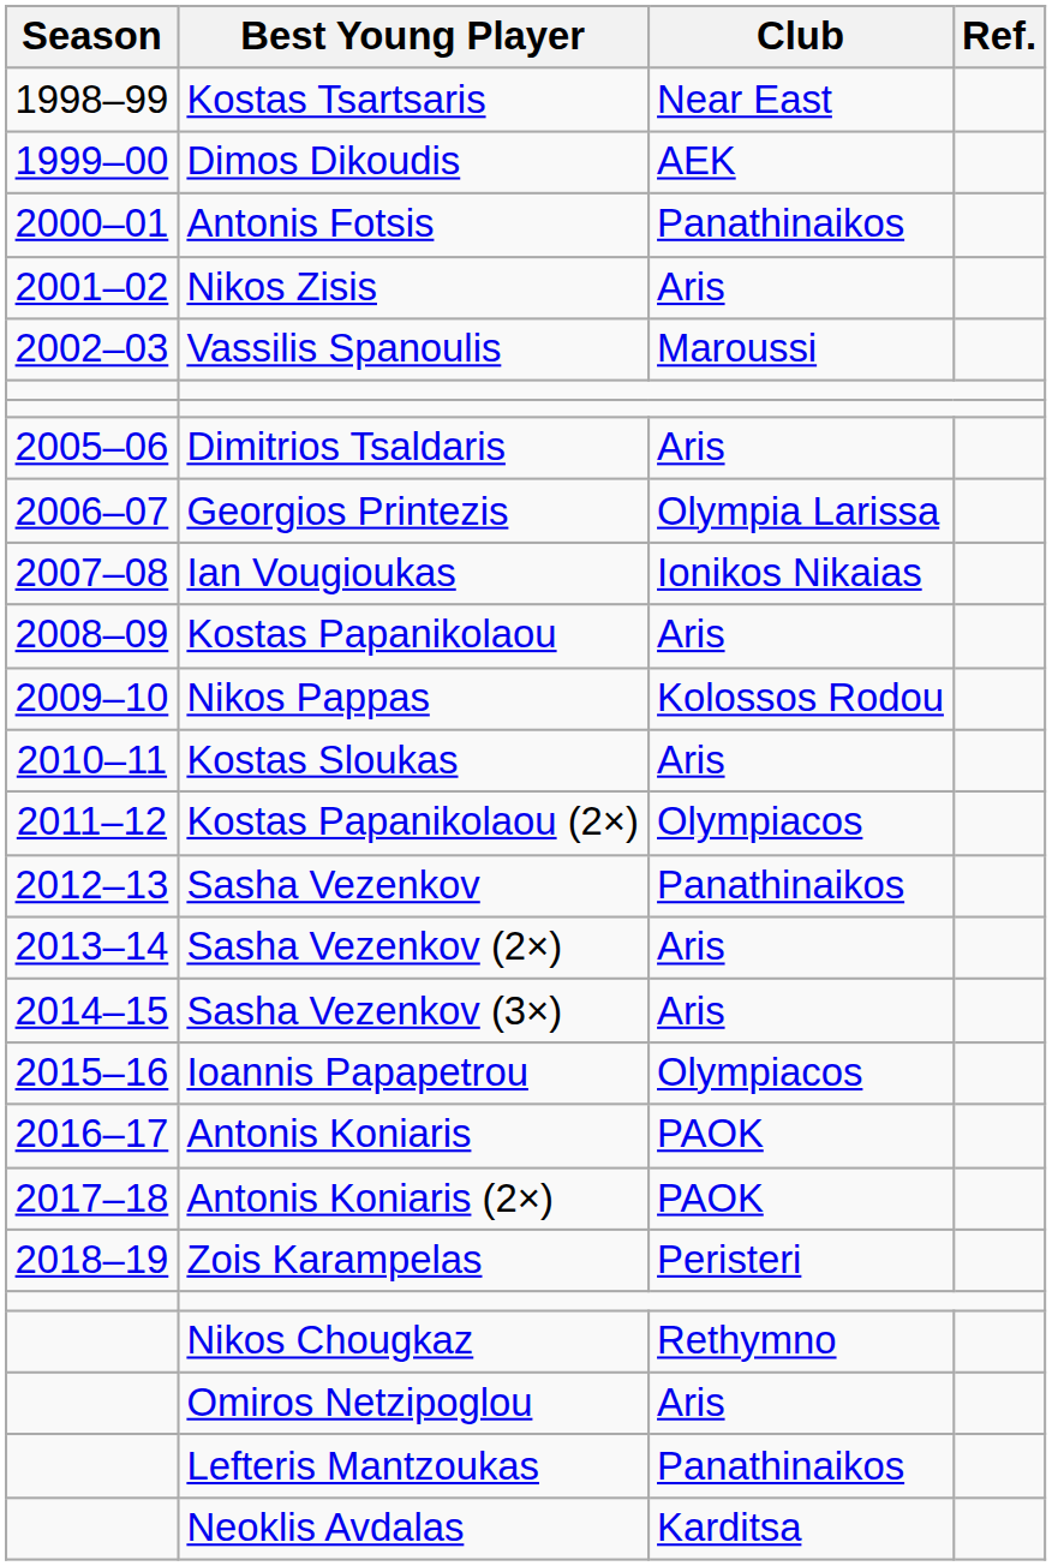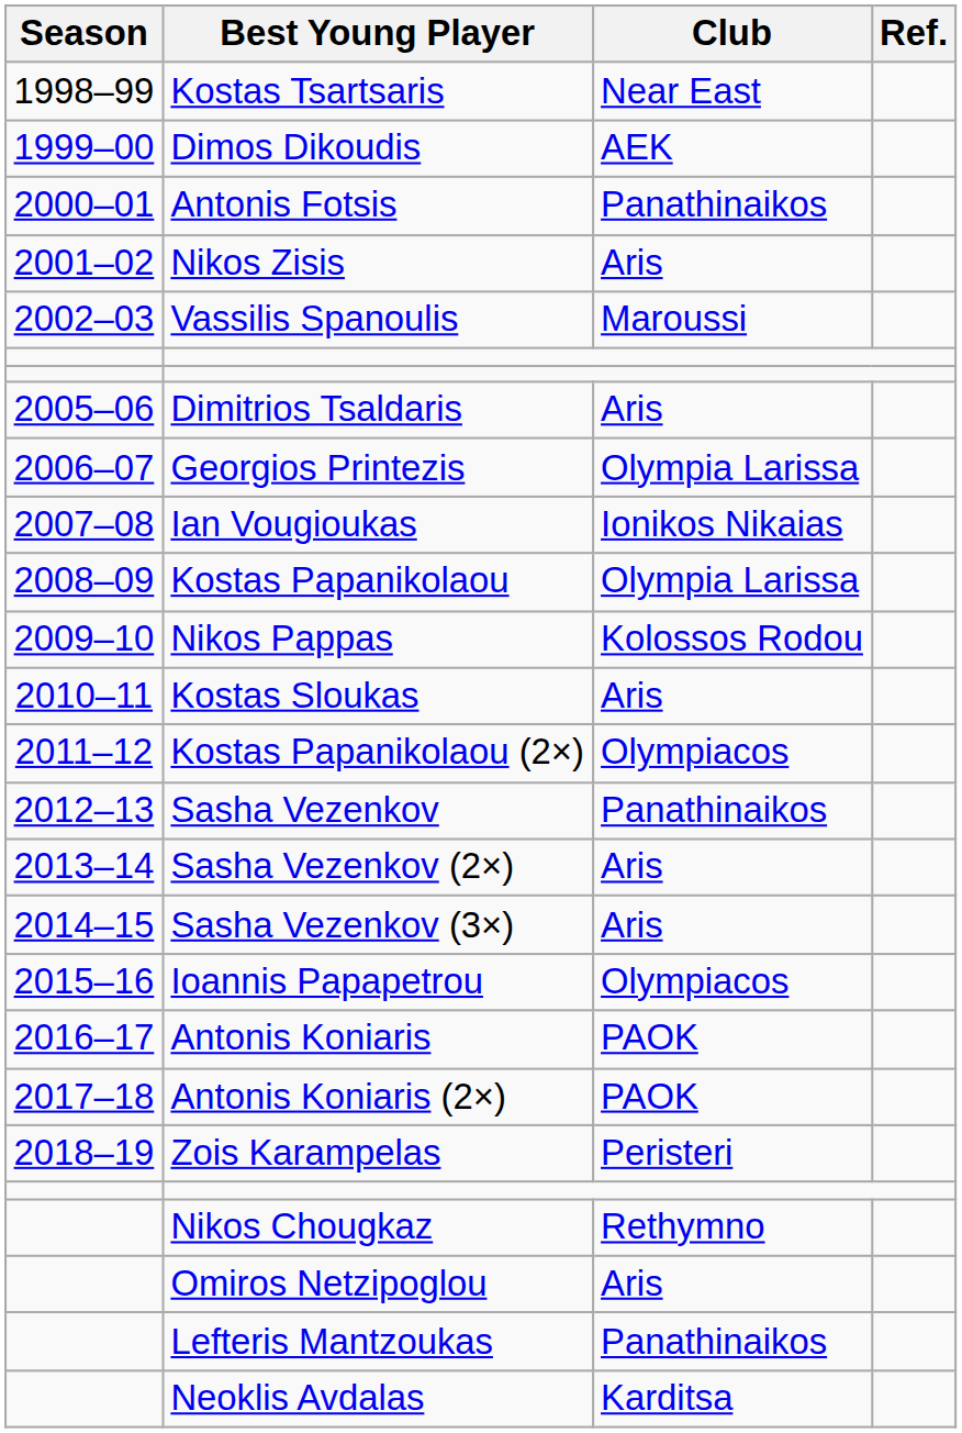 <table class="wikitable sortable">
 <tr>
 <th>Season</th>
 <th>Best Young Player</th>
 <th>Club</th>
 <th>Ref.</th>
 </tr>
 <tr>
 <td style="text-align: center;">1998–99</td>
 <td> <a href='#'>Kostas Tsartsaris</a></td>
 <td><a href='#'>Near East</a></td>
 <td></td>
 </tr>
 <tr>
 <td style="text-align: center;"><a href='#'>1999–00</a></td>
 <td> <a href='#'>Dimos Dikoudis</a></td>
 <td><a href='#'>AEK</a></td>
 <td></td>
 </tr>
 <tr>
 <td style="text-align: center;"><a href='#'>2000–01</a></td>
 <td> <a href='#'>Antonis Fotsis</a></td>
 <td><a href='#'>Panathinaikos</a></td>
 <td></td>
 </tr>
 <tr>
 <td style="text-align: center;"><a href='#'>2001–02</a></td>
 <td> <a href='#'>Nikos Zisis</a></td>
 <td><a href='#'>Aris</a></td>
 <td></td>
 </tr>
 <tr>
 <td style="text-align: center;"><a href='#'>2002–03</a></td>
 <td> <a href='#'>Vassilis Spanoulis</a></td>
 <td><a href='#'>Maroussi</a></td>
 <td></td>
 </tr>
 <tr>
 <td></td>
 <td colspan="6"></td>
 </tr>
 <tr>
 <td></td>
 <td colspan="6"></td>
 </tr>
 <tr>
 <td style="text-align: center;"><a href='#'>2005–06</a></td>
 <td> <a href='#'>Dimitrios Tsaldaris</a></td>
 <td><a href='#'>Aris</a></td>
 <td></td>
 </tr>
 <tr>
 <td style="text-align: center;"><a href='#'>2006–07</a></td>
 <td> <a href='#'>Georgios Printezis</a></td>
 <td><a href='#'>Olympia Larissa</a></td>
 <td></td>
 </tr>
 <tr>
 <td style="text-align: center;"><a href='#'>2007–08</a></td>
 <td> <a href='#'>Ian Vougioukas</a></td>
 <td><a href='#'>Ionikos Nikaias</a></td>
 <td></td>
 </tr>
 <tr>
 <td style="text-align: center;"><a href='#'>2008–09</a></td>
 <td> <a href='#'>Kostas Papanikolaou</a></td>
-<td><a href='#'>Aris</a></td>
+<td><a href='#'>Olympia Larissa</a></td>
 <td></td>
 </tr>
 <tr>
 <td style="text-align: center;"><a href='#'>2009–10</a></td>
 <td> <a href='#'>Nikos Pappas</a></td>
 <td><a href='#'>Kolossos Rodou</a></td>
 <td></td>
 </tr>
 <tr>
 <td style="text-align: center;"><a href='#'>2010–11</a></td>
 <td> <a href='#'>Kostas Sloukas</a></td>
 <td><a href='#'>Aris</a></td>
 <td></td>
 </tr>
 <tr>
 <td style="text-align: center;"><a href='#'>2011–12</a></td>
 <td> <a href='#'>Kostas Papanikolaou</a> (2×)</td>
 <td><a href='#'>Olympiacos</a></td>
 <td></td>
 </tr>
 <tr>
 <td style="text-align: center;"><a href='#'>2012–13</a></td>
 <td> <a href='#'>Sasha Vezenkov</a></td>
 <td><a href='#'>Panathinaikos</a></td>
 <td></td>
 </tr>
 <tr>
 <td style="text-align: center;"><a href='#'>2013–14</a></td>
 <td> <a href='#'>Sasha Vezenkov</a> (2×)</td>
 <td><a href='#'>Aris</a></td>
 <td></td>
 </tr>
 <tr>
 <td style="text-align: center;"><a href='#'>2014–15</a></td>
 <td> <a href='#'>Sasha Vezenkov</a> (3×)</td>
 <td><a href='#'>Aris</a></td>
 <td></td>
 </tr>
 <tr>
 <td style="text-align: center;"><a href='#'>2015–16</a></td>
 <td> <a href='#'>Ioannis Papapetrou</a></td>
 <td><a href='#'>Olympiacos</a></td>
 <td style="text-align: center;"></td>
 </tr>
 <tr>
 <td style="text-align: center;"><a href='#'>2016–17</a></td>
 <td> <a href='#'>Antonis Koniaris</a></td>
 <td><a href='#'>PAOK</a></td>
 <td style="text-align: center;"></td>
 </tr>
 <tr>
 <td style="text-align: center;"><a href='#'>2017–18</a></td>
 <td> <a href='#'>Antonis Koniaris</a> (2×)</td>
 <td><a href='#'>PAOK</a></td>
 <td></td>
 </tr>
 <tr>
 <td style="text-align: center;"><a href='#'>2018–19</a></td>
 <td> <a href='#'>Zois Karampelas</a></td>
 <td><a href='#'>Peristeri</a></td>
 <td style="text-align: center;"></td>
 </tr>
 <tr>
 <td></td>
 <td colspan="6"></td>
 </tr>
 <tr>
 <td></td>
 <td> <a href='#'>Nikos Chougkaz</a></td>
 <td><a href='#'>Rethymno</a></td>
 <td></td>
 </tr>
 <tr>
 <td></td>
 <td> <a href='#'>Omiros Netzipoglou</a></td>
 <td><a href='#'>Aris</a></td>
 <td></td>
 </tr>
 <tr>
 <td></td>
 <td> <a href='#'>Lefteris Mantzoukas</a></td>
 <td><a href='#'>Panathinaikos</a></td>
 <td></td>
 </tr>
 <tr>
 <td></td>
 <td> <a href='#'>Neoklis Avdalas</a></td>
 <td><a href='#'>Karditsa</a></td>
 <td></td>
 </tr>
 </table>
